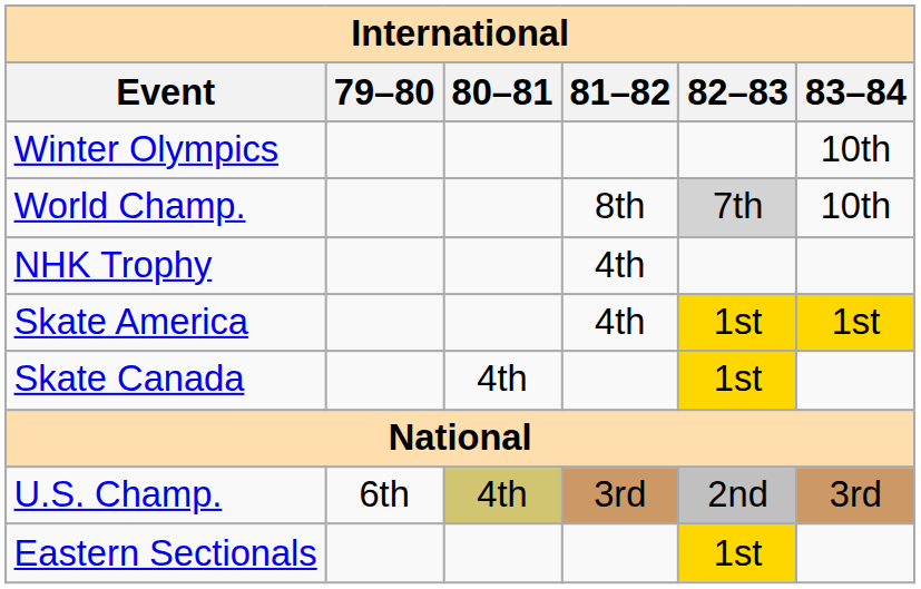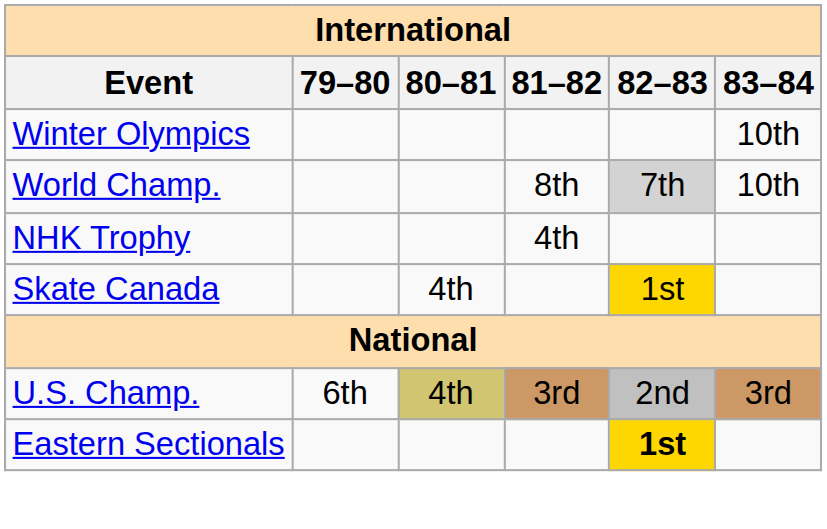 <table class="wikitable" style="text-align:center">
 <tr>
 <th style="background-color: #ffdead; " colspan=6 align=center>International</th>
 </tr>
 <tr>
 <th>Event</th>
 <th>79–80</th>
 <th>80–81</th>
 <th>81–82</th>
 <th>82–83</th>
 <th>83–84</th>
 </tr>
 <tr>
 <td align=left><a href='#'>Winter Olympics</a></td>
 <td></td>
 <td></td>
 <td></td>
 <td></td>
 <td>10th</td>
 </tr>
 <tr>
 <td align=left><a href='#'>World Champ.</a></td>
 <td></td>
 <td></td>
 <td>8th</td>
 <td style="background: lightgrey;">7th</td>
 <td>10th</td>
 </tr>
 <tr>
 <td align=left><a href='#'>NHK Trophy</a></td>
 <td></td>
 <td></td>
 <td>4th</td>
 <td></td>
 <td></td>
 </tr>
 <tr>
-<td align=left><a href='#'>Skate America</a></td>
-<td></td>
-<td></td>
-<td>4th</td>
-<td bgcolor=gold>1st</td>
-<td bgcolor=gold>1st</td>
-</tr>
-<tr>
 <td align=left><a href='#'>Skate Canada</a></td>
 <td></td>
 <td>4th</td>
 <td></td>
 <td bgcolor=gold>1st</td>
 <td></td>
 </tr>
 <tr>
 <th style="background-color: #ffdead; " colspan=6 align=center>National</th>
 </tr>
 <tr>
 <td align=left><a href='#'>U.S. Champ.</a></td>
 <td>6th</td>
 <td bgcolor=d1c571>4th</td>
 <td bgcolor=cc9966>3rd</td>
 <td bgcolor=silver>2nd</td>
 <td bgcolor=cc9966>3rd</td>
 </tr>
 <tr>
 <td align=left><a href='#'>Eastern Sectionals</a></td>
 <td></td>
 <td></td>
 <td></td>
-<td bgcolor=gold>1st</td>
+<td bgcolor=gold><strong>1st</strong></td>
 <td></td>
 </tr>
 </table>
